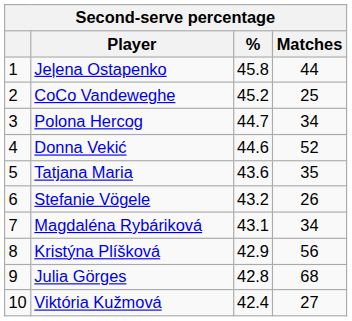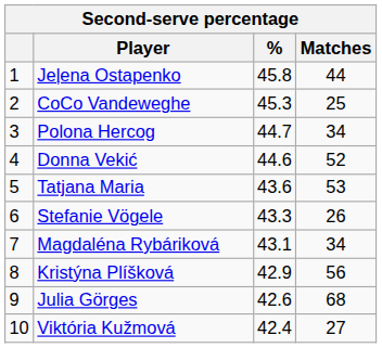 <table class="wikitable sortable" style=font-size:90%>
 <tr>
 <th colspan=4>Second-serve percentage</th>
 </tr>
 <tr>
 <th></th>
 <th width=171>Player</th>
 <th width=20>%</th>
 <th>Matches</th>
 </tr>
 <tr>
 <td>1</td>
 <td> <a href='#'>Jeļena Ostapenko</a></td>
 <td align=center>45.8</td>
 <td align=center>44</td>
 </tr>
 <tr>
 <td>2</td>
 <td> <a href='#'>CoCo Vandeweghe</a></td>
-<td align=center>45.2</td>
+<td align=center>45.3</td>
 <td align=center>25</td>
 </tr>
 <tr>
 <td>3</td>
 <td> <a href='#'>Polona Hercog</a></td>
 <td align=center>44.7</td>
 <td align=center>34</td>
 </tr>
 <tr>
 <td>4</td>
 <td> <a href='#'>Donna Vekić</a></td>
 <td align=center>44.6</td>
 <td align=center>52</td>
 </tr>
 <tr>
 <td>5</td>
 <td> <a href='#'>Tatjana Maria</a></td>
 <td align=center>43.6</td>
-<td align=center>35</td>
+<td align=center>53</td>
 </tr>
 <tr>
 <td>6</td>
 <td> <a href='#'>Stefanie Vögele</a></td>
-<td align=center>43.2</td>
+<td align=center>43.3</td>
 <td align=center>26</td>
 </tr>
 <tr>
 <td>7</td>
 <td> <a href='#'>Magdaléna Rybáriková</a></td>
 <td align=center>43.1</td>
 <td align=center>34</td>
 </tr>
 <tr>
 <td>8</td>
 <td> <a href='#'>Kristýna Plíšková</a></td>
 <td align=center>42.9</td>
 <td align=center>56</td>
 </tr>
 <tr>
 <td>9</td>
 <td> <a href='#'>Julia Görges</a></td>
-<td align=center>42.8</td>
+<td align=center>42.6</td>
 <td align=center>68</td>
 </tr>
 <tr>
 <td>10</td>
 <td> <a href='#'>Viktória Kužmová</a></td>
 <td align=center>42.4</td>
 <td align=center>27</td>
 </tr>
 </table>
